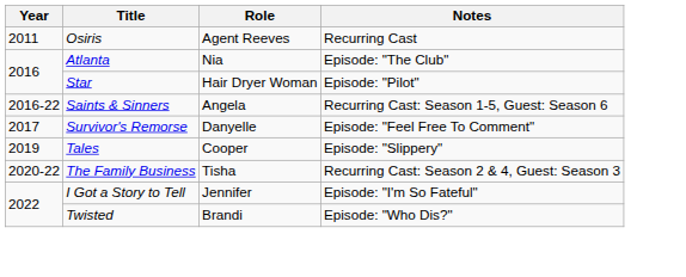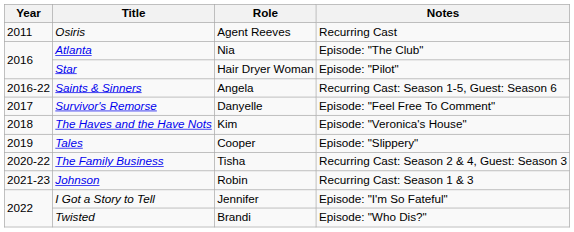 <table class="wikitable sortable">
 <tr>
 <th>Year</th>
 <th>Title</th>
 <th>Role</th>
 <th>Notes</th>
 </tr>
 <tr>
 <td>2011</td>
 <td><em>Osiris</em></td>
 <td>Agent Reeves</td>
 <td>Recurring Cast</td>
 </tr>
 <tr>
 <td rowspan="2">2016</td>
 <td><em><a href='#'>Atlanta</a></em></td>
 <td>Nia</td>
 <td>Episode: "The Club"</td>
 </tr>
 <tr>
 <td><em><a href='#'>Star</a></em></td>
 <td>Hair Dryer Woman</td>
 <td>Episode: "Pilot"</td>
 </tr>
 <tr>
 <td>2016-22</td>
 <td><em><a href='#'>Saints & Sinners</a></em></td>
 <td>Angela</td>
 <td>Recurring Cast: Season 1-5, Guest: Season 6</td>
 </tr>
 <tr>
 <td>2017</td>
 <td><em><a href='#'>Survivor's Remorse</a></em></td>
 <td>Danyelle</td>
 <td>Episode: "Feel Free To Comment"</td>
 </tr>
 <tr>
+<td>2018</td>
+<td><em><a href='#'>The Haves and the Have Nots</a></em></td>
+<td>Kim</td>
+<td>Episode: "Veronica's House"</td>
+</tr>
+<tr>
 <td>2019</td>
 <td><em><a href='#'>Tales</a></em></td>
 <td>Cooper</td>
 <td>Episode: "Slippery"</td>
 </tr>
 <tr>
 <td>2020-22</td>
 <td><em><a href='#'>The Family Business</a></em></td>
 <td>Tisha</td>
 <td>Recurring Cast: Season 2 & 4, Guest: Season 3</td>
+</tr>
+<tr>
+<td>2021-23</td>
+<td><em><a href='#'>Johnson</a></em></td>
+<td>Robin</td>
+<td>Recurring Cast: Season 1 & 3</td>
 </tr>
 <tr>
 <td rowspan="2">2022</td>
 <td><em>I Got a Story to Tell</em></td>
 <td>Jennifer</td>
 <td>Episode: "I'm So Fateful"</td>
 </tr>
 <tr>
 <td><em>Twisted</em></td>
 <td>Brandi</td>
 <td>Episode: "Who Dis?"</td>
 </tr>
 </table>
